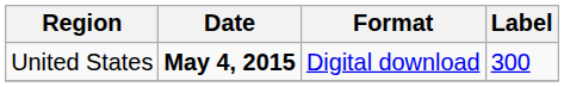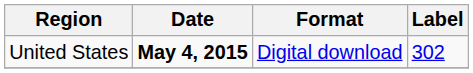 <table class="wikitable">
 <tr>
 <th>Region</th>
 <th>Date</th>
 <th>Format</th>
 <th>Label</th>
 </tr>
 <tr>
 <td>United States</td>
 <td><strong>May 4, 2015</strong></td>
 <td><a href='#'>Digital download</a></td>
-<td><a href='#'>300</a></td>
+<td><a href='#'>302</a></td>
 </tr>
 <tr>
 </tr>
 </table>
